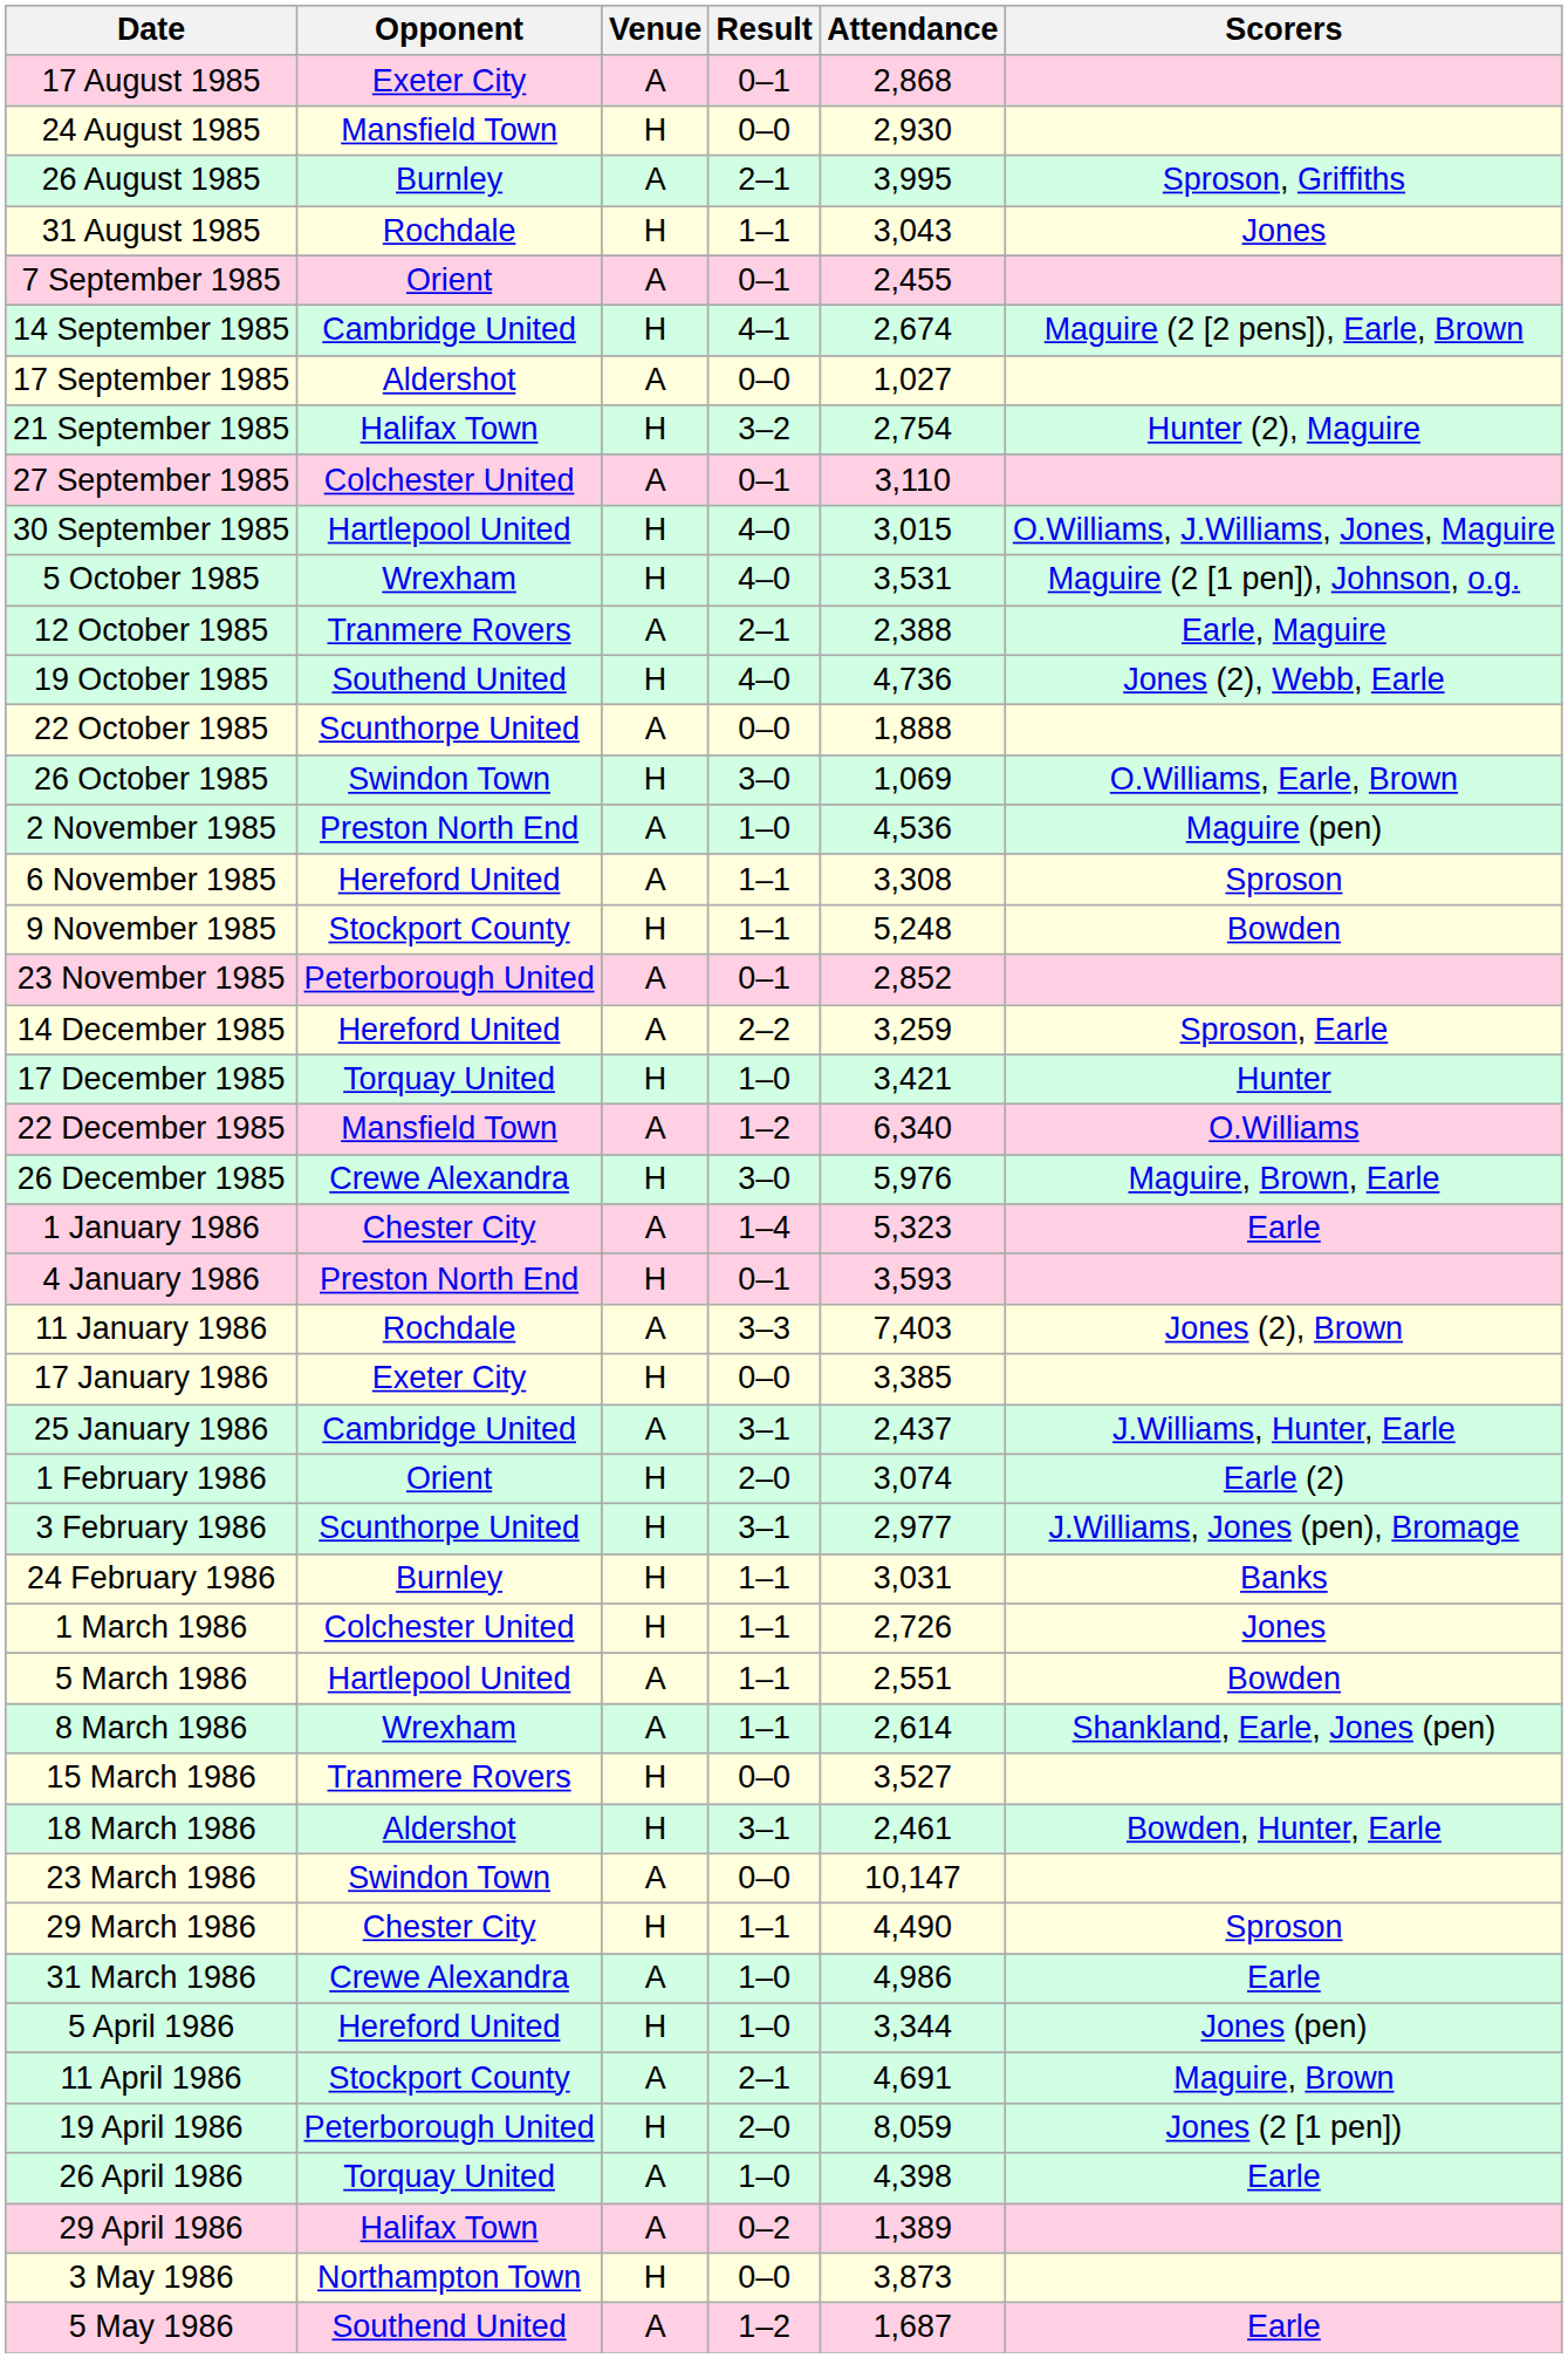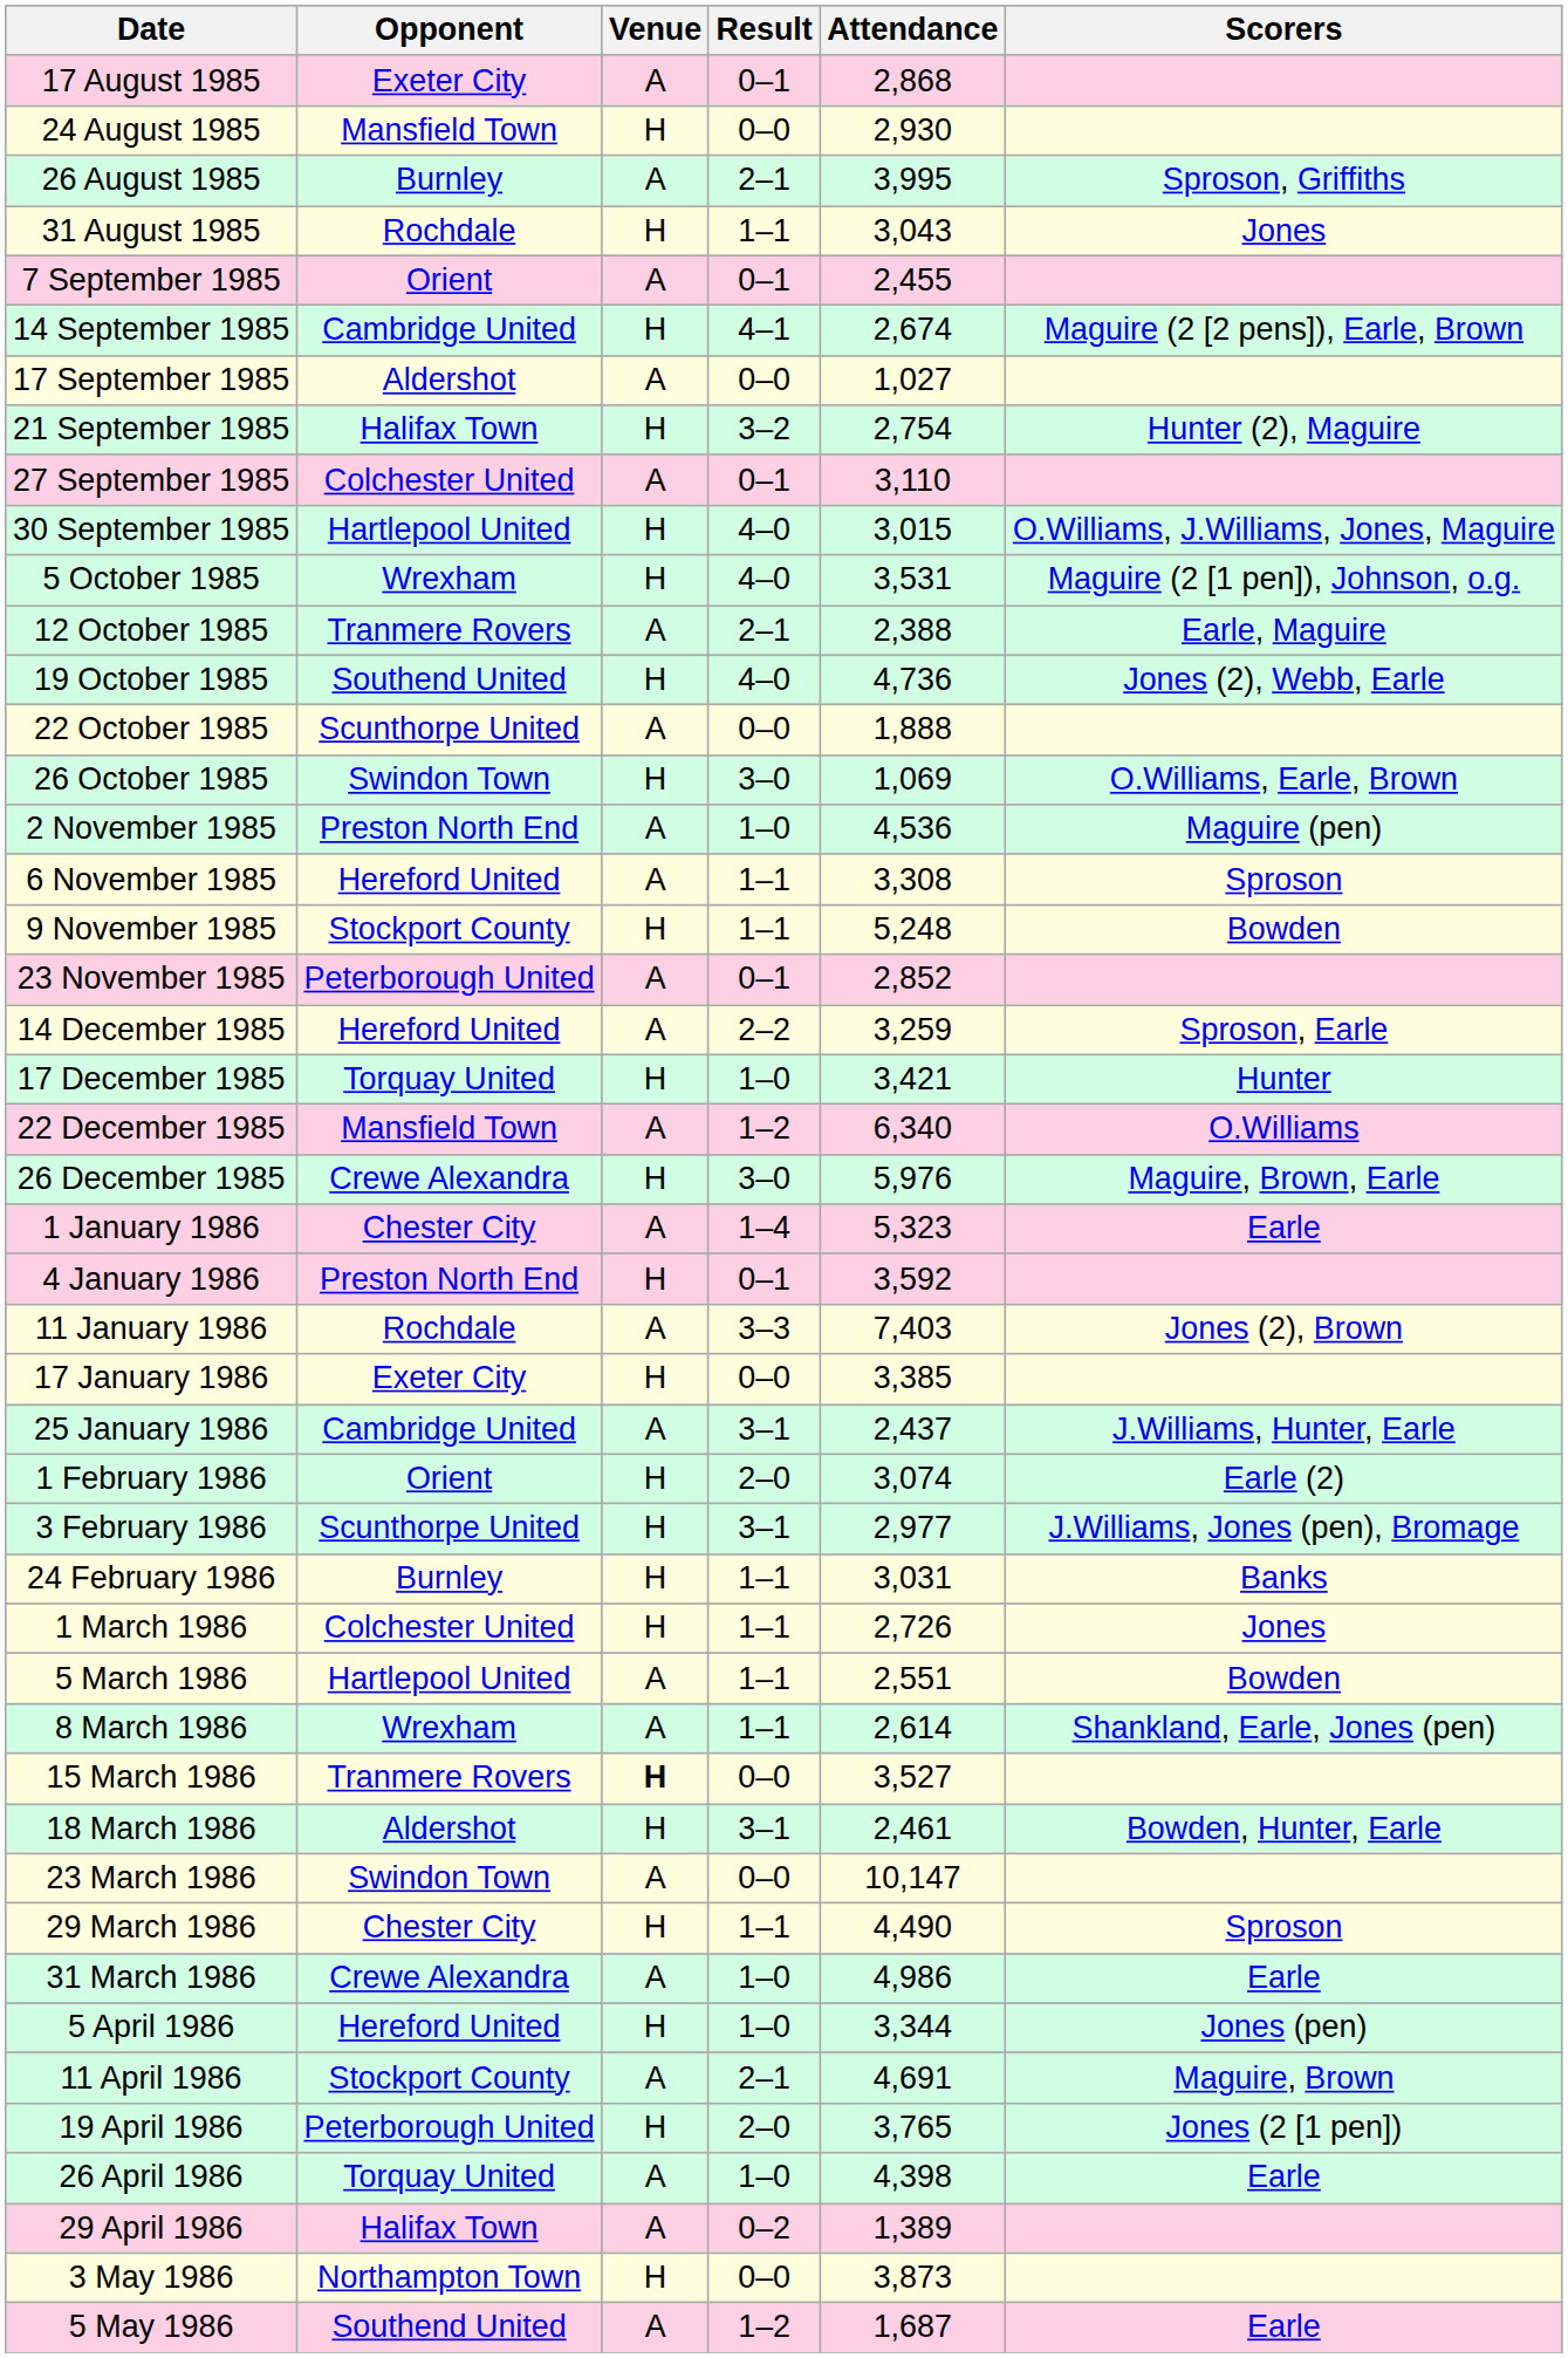 <table class="wikitable sortable" style="font-size:100%; text-align:center">
 <tr>
 <th>Date</th>
 <th>Opponent</th>
 <th>Venue</th>
 <th>Result</th>
 <th>Attendance</th>
 <th>Scorers</th>
 </tr>
 <tr style="background-color: #ffd0e3;">
 <td>17 August 1985</td>
 <td><a href='#'>Exeter City</a></td>
 <td>A</td>
 <td>0–1</td>
 <td>2,868</td>
 <td></td>
 </tr>
 <tr style="background-color: #ffffdd;">
 <td>24 August 1985</td>
 <td><a href='#'>Mansfield Town</a></td>
 <td>H</td>
 <td>0–0</td>
 <td>2,930</td>
 <td></td>
 </tr>
 <tr style="background-color: #d0ffe3;">
 <td>26 August 1985</td>
 <td><a href='#'>Burnley</a></td>
 <td>A</td>
 <td>2–1</td>
 <td>3,995</td>
 <td><a href='#'>Sproson</a>, <a href='#'>Griffiths</a></td>
 </tr>
 <tr style="background-color: #ffffdd;">
 <td>31 August 1985</td>
 <td><a href='#'>Rochdale</a></td>
 <td>H</td>
 <td>1–1</td>
 <td>3,043</td>
 <td><a href='#'>Jones</a></td>
 </tr>
 <tr style="background-color: #ffd0e3;">
 <td>7 September 1985</td>
 <td><a href='#'>Orient</a></td>
 <td>A</td>
 <td>0–1</td>
 <td>2,455</td>
 <td></td>
 </tr>
 <tr style="background-color: #d0ffe3;">
 <td>14 September 1985</td>
 <td><a href='#'>Cambridge United</a></td>
 <td>H</td>
 <td>4–1</td>
 <td>2,674</td>
 <td><a href='#'>Maguire</a> (2 [2 pens]), <a href='#'>Earle</a>, <a href='#'>Brown</a></td>
 </tr>
 <tr style="background-color: #ffffdd;">
 <td>17 September 1985</td>
 <td><a href='#'>Aldershot</a></td>
 <td>A</td>
 <td>0–0</td>
 <td>1,027</td>
 <td></td>
 </tr>
 <tr style="background-color: #d0ffe3;">
 <td>21 September 1985</td>
 <td><a href='#'>Halifax Town</a></td>
 <td>H</td>
 <td>3–2</td>
 <td>2,754</td>
 <td><a href='#'>Hunter</a> (2), <a href='#'>Maguire</a></td>
 </tr>
 <tr style="background-color: #ffd0e3;">
 <td>27 September 1985</td>
 <td><a href='#'>Colchester United</a></td>
 <td>A</td>
 <td>0–1</td>
 <td>3,110</td>
 <td></td>
 </tr>
 <tr style="background-color: #d0ffe3;">
 <td>30 September 1985</td>
 <td><a href='#'>Hartlepool United</a></td>
 <td>H</td>
 <td>4–0</td>
 <td>3,015</td>
 <td><a href='#'>O.Williams</a>, <a href='#'>J.Williams</a>, <a href='#'>Jones</a>, <a href='#'>Maguire</a></td>
 </tr>
 <tr style="background-color: #d0ffe3;">
 <td>5 October 1985</td>
 <td><a href='#'>Wrexham</a></td>
 <td>H</td>
 <td>4–0</td>
 <td>3,531</td>
 <td><a href='#'>Maguire</a> (2 [1 pen]), <a href='#'>Johnson</a>, <a href='#'>o.g.</a></td>
 </tr>
 <tr style="background-color: #d0ffe3;">
 <td>12 October 1985</td>
 <td><a href='#'>Tranmere Rovers</a></td>
 <td>A</td>
 <td>2–1</td>
 <td>2,388</td>
 <td><a href='#'>Earle</a>, <a href='#'>Maguire</a></td>
 </tr>
 <tr style="background-color: #d0ffe3;">
 <td>19 October 1985</td>
 <td><a href='#'>Southend United</a></td>
 <td>H</td>
 <td>4–0</td>
 <td>4,736</td>
 <td><a href='#'>Jones</a> (2), <a href='#'>Webb</a>, <a href='#'>Earle</a></td>
 </tr>
 <tr style="background-color: #ffffdd;">
 <td>22 October 1985</td>
 <td><a href='#'>Scunthorpe United</a></td>
 <td>A</td>
 <td>0–0</td>
 <td>1,888</td>
 <td></td>
 </tr>
 <tr style="background-color: #d0ffe3;">
 <td>26 October 1985</td>
 <td><a href='#'>Swindon Town</a></td>
 <td>H</td>
 <td>3–0</td>
 <td>1,069</td>
 <td><a href='#'>O.Williams</a>, <a href='#'>Earle</a>, <a href='#'>Brown</a></td>
 </tr>
 <tr style="background-color: #d0ffe3;">
 <td>2 November 1985</td>
 <td><a href='#'>Preston North End</a></td>
 <td>A</td>
 <td>1–0</td>
 <td>4,536</td>
 <td><a href='#'>Maguire</a> (pen)</td>
 </tr>
 <tr style="background-color: #ffffdd;">
 <td>6 November 1985</td>
 <td><a href='#'>Hereford United</a></td>
 <td>A</td>
 <td>1–1</td>
 <td>3,308</td>
 <td><a href='#'>Sproson</a></td>
 </tr>
 <tr style="background-color: #ffffdd;">
 <td>9 November 1985</td>
 <td><a href='#'>Stockport County</a></td>
 <td>H</td>
 <td>1–1</td>
 <td>5,248</td>
 <td><a href='#'>Bowden</a></td>
 </tr>
 <tr style="background-color: #ffd0e3;">
 <td>23 November 1985</td>
 <td><a href='#'>Peterborough United</a></td>
 <td>A</td>
 <td>0–1</td>
 <td>2,852</td>
 <td></td>
 </tr>
 <tr style="background-color: #ffffdd;">
 <td>14 December 1985</td>
 <td><a href='#'>Hereford United</a></td>
 <td>A</td>
 <td>2–2</td>
 <td>3,259</td>
 <td><a href='#'>Sproson</a>, <a href='#'>Earle</a></td>
 </tr>
 <tr style="background-color: #d0ffe3;">
 <td>17 December 1985</td>
 <td><a href='#'>Torquay United</a></td>
 <td>H</td>
 <td>1–0</td>
 <td>3,421</td>
 <td><a href='#'>Hunter</a></td>
 </tr>
 <tr style="background-color: #ffd0e3;">
 <td>22 December 1985</td>
 <td><a href='#'>Mansfield Town</a></td>
 <td>A</td>
 <td>1–2</td>
 <td>6,340</td>
 <td><a href='#'>O.Williams</a></td>
 </tr>
 <tr style="background-color: #d0ffe3;">
 <td>26 December 1985</td>
 <td><a href='#'>Crewe Alexandra</a></td>
 <td>H</td>
 <td>3–0</td>
 <td>5,976</td>
 <td><a href='#'>Maguire</a>, <a href='#'>Brown</a>, <a href='#'>Earle</a></td>
 </tr>
 <tr style="background-color: #ffd0e3;">
 <td>1 January 1986</td>
 <td><a href='#'>Chester City</a></td>
 <td>A</td>
 <td>1–4</td>
 <td>5,323</td>
 <td><a href='#'>Earle</a></td>
 </tr>
 <tr style="background-color: #ffd0e3;">
 <td>4 January 1986</td>
 <td><a href='#'>Preston North End</a></td>
 <td>H</td>
 <td>0–1</td>
-<td>3,593</td>
+<td>3,592</td>
 <td></td>
 </tr>
 <tr style="background-color: #ffffdd;">
 <td>11 January 1986</td>
 <td><a href='#'>Rochdale</a></td>
 <td>A</td>
 <td>3–3</td>
 <td>7,403</td>
 <td><a href='#'>Jones</a> (2), <a href='#'>Brown</a></td>
 </tr>
 <tr style="background-color: #ffffdd;">
 <td>17 January 1986</td>
 <td><a href='#'>Exeter City</a></td>
 <td>H</td>
 <td>0–0</td>
 <td>3,385</td>
 <td></td>
 </tr>
 <tr style="background-color: #d0ffe3;">
 <td>25 January 1986</td>
 <td><a href='#'>Cambridge United</a></td>
 <td>A</td>
 <td>3–1</td>
 <td>2,437</td>
 <td><a href='#'>J.Williams</a>, <a href='#'>Hunter</a>, <a href='#'>Earle</a></td>
 </tr>
 <tr style="background-color: #d0ffe3;">
 <td>1 February 1986</td>
 <td><a href='#'>Orient</a></td>
 <td>H</td>
 <td>2–0</td>
 <td>3,074</td>
 <td><a href='#'>Earle</a> (2)</td>
 </tr>
 <tr style="background-color: #d0ffe3;">
 <td>3 February 1986</td>
 <td><a href='#'>Scunthorpe United</a></td>
 <td>H</td>
 <td>3–1</td>
 <td>2,977</td>
 <td><a href='#'>J.Williams</a>, <a href='#'>Jones</a> (pen), <a href='#'>Bromage</a></td>
 </tr>
 <tr style="background-color: #ffffdd;">
 <td>24 February 1986</td>
 <td><a href='#'>Burnley</a></td>
 <td>H</td>
 <td>1–1</td>
 <td>3,031</td>
 <td><a href='#'>Banks</a></td>
 </tr>
 <tr style="background-color: #ffffdd;">
 <td>1 March 1986</td>
 <td><a href='#'>Colchester United</a></td>
 <td>H</td>
 <td>1–1</td>
 <td>2,726</td>
 <td><a href='#'>Jones</a></td>
 </tr>
 <tr style="background-color: #ffffdd;">
 <td>5 March 1986</td>
 <td><a href='#'>Hartlepool United</a></td>
 <td>A</td>
 <td>1–1</td>
 <td>2,551</td>
 <td><a href='#'>Bowden</a></td>
 </tr>
 <tr style="background-color: #d0ffe3;">
 <td>8 March 1986</td>
 <td><a href='#'>Wrexham</a></td>
 <td>A</td>
 <td>1–1</td>
 <td>2,614</td>
 <td><a href='#'>Shankland</a>, <a href='#'>Earle</a>, <a href='#'>Jones</a> (pen)</td>
 </tr>
 <tr style="background-color: #ffffdd;">
 <td>15 March 1986</td>
 <td><a href='#'>Tranmere Rovers</a></td>
-<td>H</td>
+<td><strong>H</strong></td>
 <td>0–0</td>
 <td>3,527</td>
 <td></td>
 </tr>
 <tr style="background-color: #d0ffe3;">
 <td>18 March 1986</td>
 <td><a href='#'>Aldershot</a></td>
 <td>H</td>
 <td>3–1</td>
 <td>2,461</td>
 <td><a href='#'>Bowden</a>, <a href='#'>Hunter</a>, <a href='#'>Earle</a></td>
 </tr>
 <tr style="background-color: #ffffdd;">
 <td>23 March 1986</td>
 <td><a href='#'>Swindon Town</a></td>
 <td>A</td>
 <td>0–0</td>
 <td>10,147</td>
 <td></td>
 </tr>
 <tr style="background-color: #ffffdd;">
 <td>29 March 1986</td>
 <td><a href='#'>Chester City</a></td>
 <td>H</td>
 <td>1–1</td>
 <td>4,490</td>
 <td><a href='#'>Sproson</a></td>
 </tr>
 <tr style="background-color: #d0ffe3;">
 <td>31 March 1986</td>
 <td><a href='#'>Crewe Alexandra</a></td>
 <td>A</td>
 <td>1–0</td>
 <td>4,986</td>
 <td><a href='#'>Earle</a></td>
 </tr>
 <tr style="background-color: #d0ffe3;">
 <td>5 April 1986</td>
 <td><a href='#'>Hereford United</a></td>
 <td>H</td>
 <td>1–0</td>
 <td>3,344</td>
 <td><a href='#'>Jones</a> (pen)</td>
 </tr>
 <tr style="background-color: #d0ffe3;">
 <td>11 April 1986</td>
 <td><a href='#'>Stockport County</a></td>
 <td>A</td>
 <td>2–1</td>
 <td>4,691</td>
 <td><a href='#'>Maguire</a>, <a href='#'>Brown</a></td>
 </tr>
 <tr style="background-color: #d0ffe3;">
 <td>19 April 1986</td>
 <td><a href='#'>Peterborough United</a></td>
 <td>H</td>
 <td>2–0</td>
-<td>8,059</td>
+<td>3,765</td>
 <td><a href='#'>Jones</a> (2 [1 pen])</td>
 </tr>
 <tr style="background-color: #d0ffe3;">
 <td>26 April 1986</td>
 <td><a href='#'>Torquay United</a></td>
 <td>A</td>
 <td>1–0</td>
 <td>4,398</td>
 <td><a href='#'>Earle</a></td>
 </tr>
 <tr style="background-color: #ffd0e3;">
 <td>29 April 1986</td>
 <td><a href='#'>Halifax Town</a></td>
 <td>A</td>
 <td>0–2</td>
 <td>1,389</td>
 <td></td>
 </tr>
 <tr style="background-color: #ffffdd;">
 <td>3 May 1986</td>
 <td><a href='#'>Northampton Town</a></td>
 <td>H</td>
 <td>0–0</td>
 <td>3,873</td>
 <td></td>
 </tr>
 <tr style="background-color: #ffd0e3;">
 <td>5 May 1986</td>
 <td><a href='#'>Southend United</a></td>
 <td>A</td>
 <td>1–2</td>
 <td>1,687</td>
 <td><a href='#'>Earle</a></td>
 </tr>
 </table>
